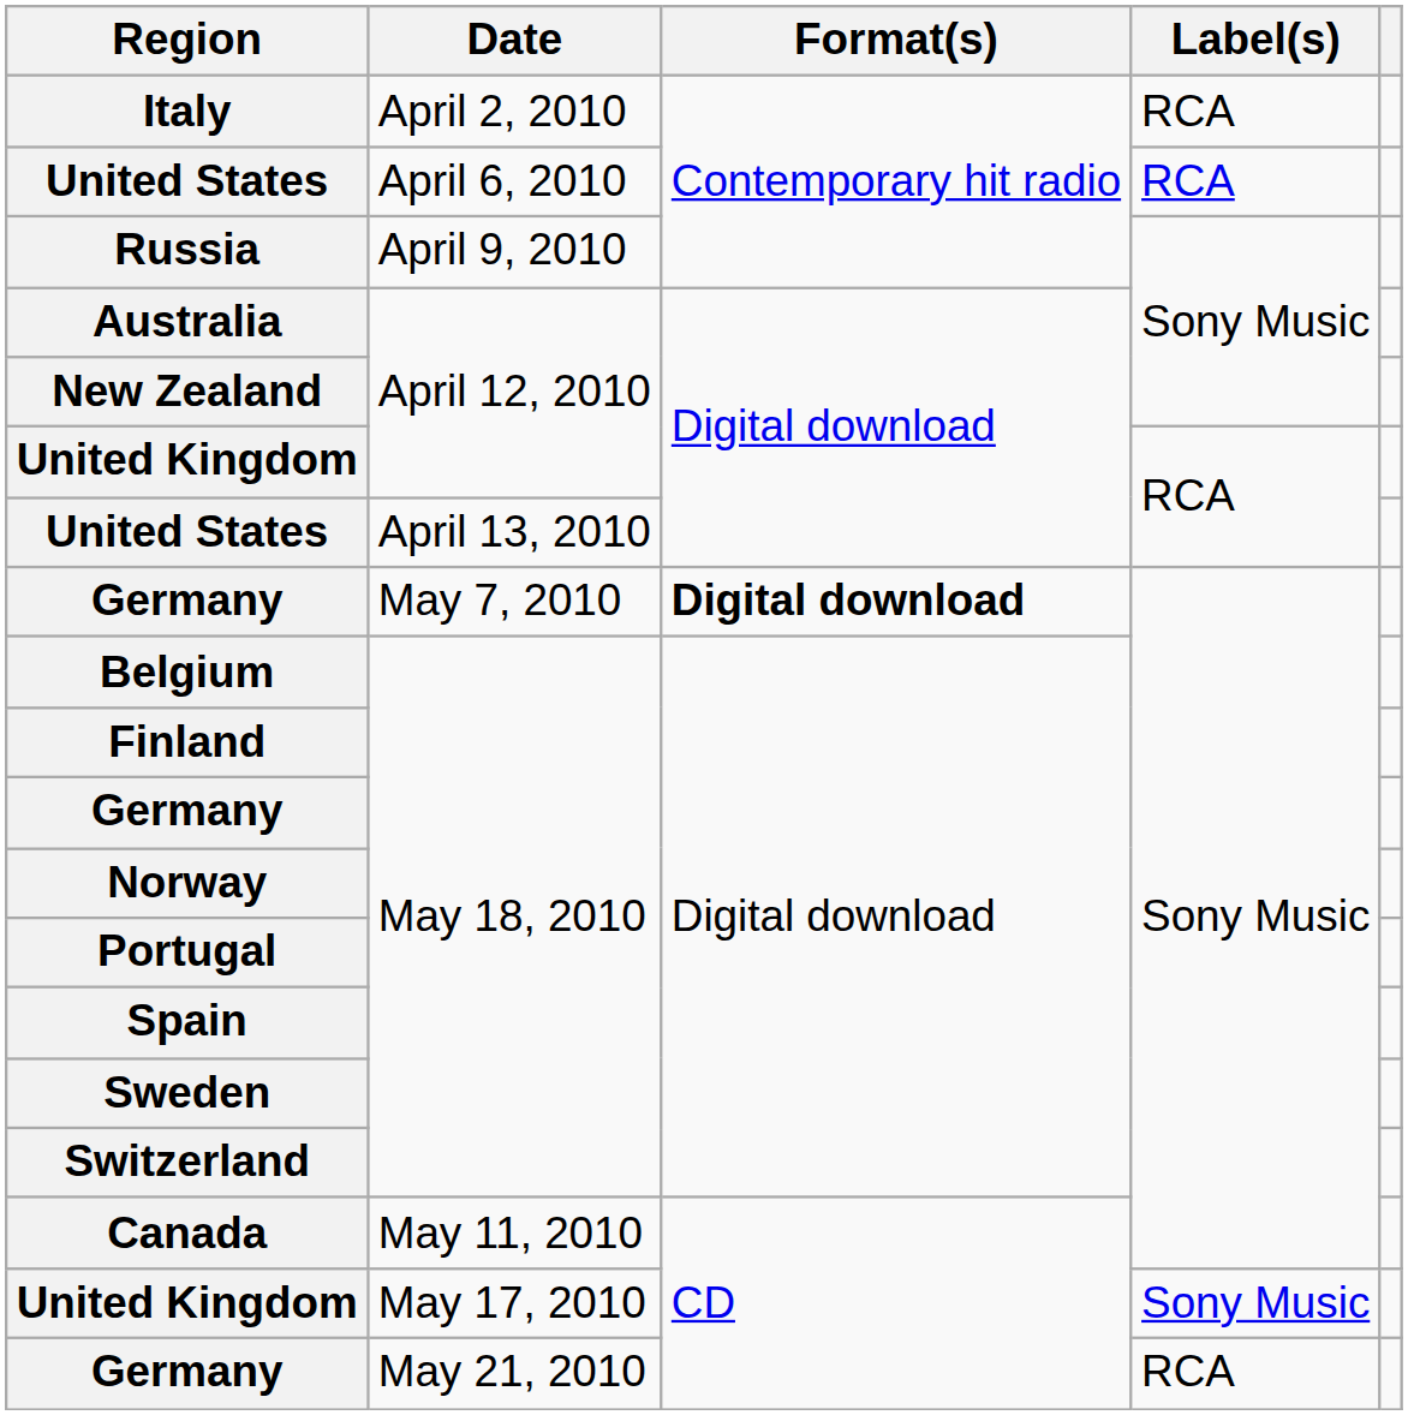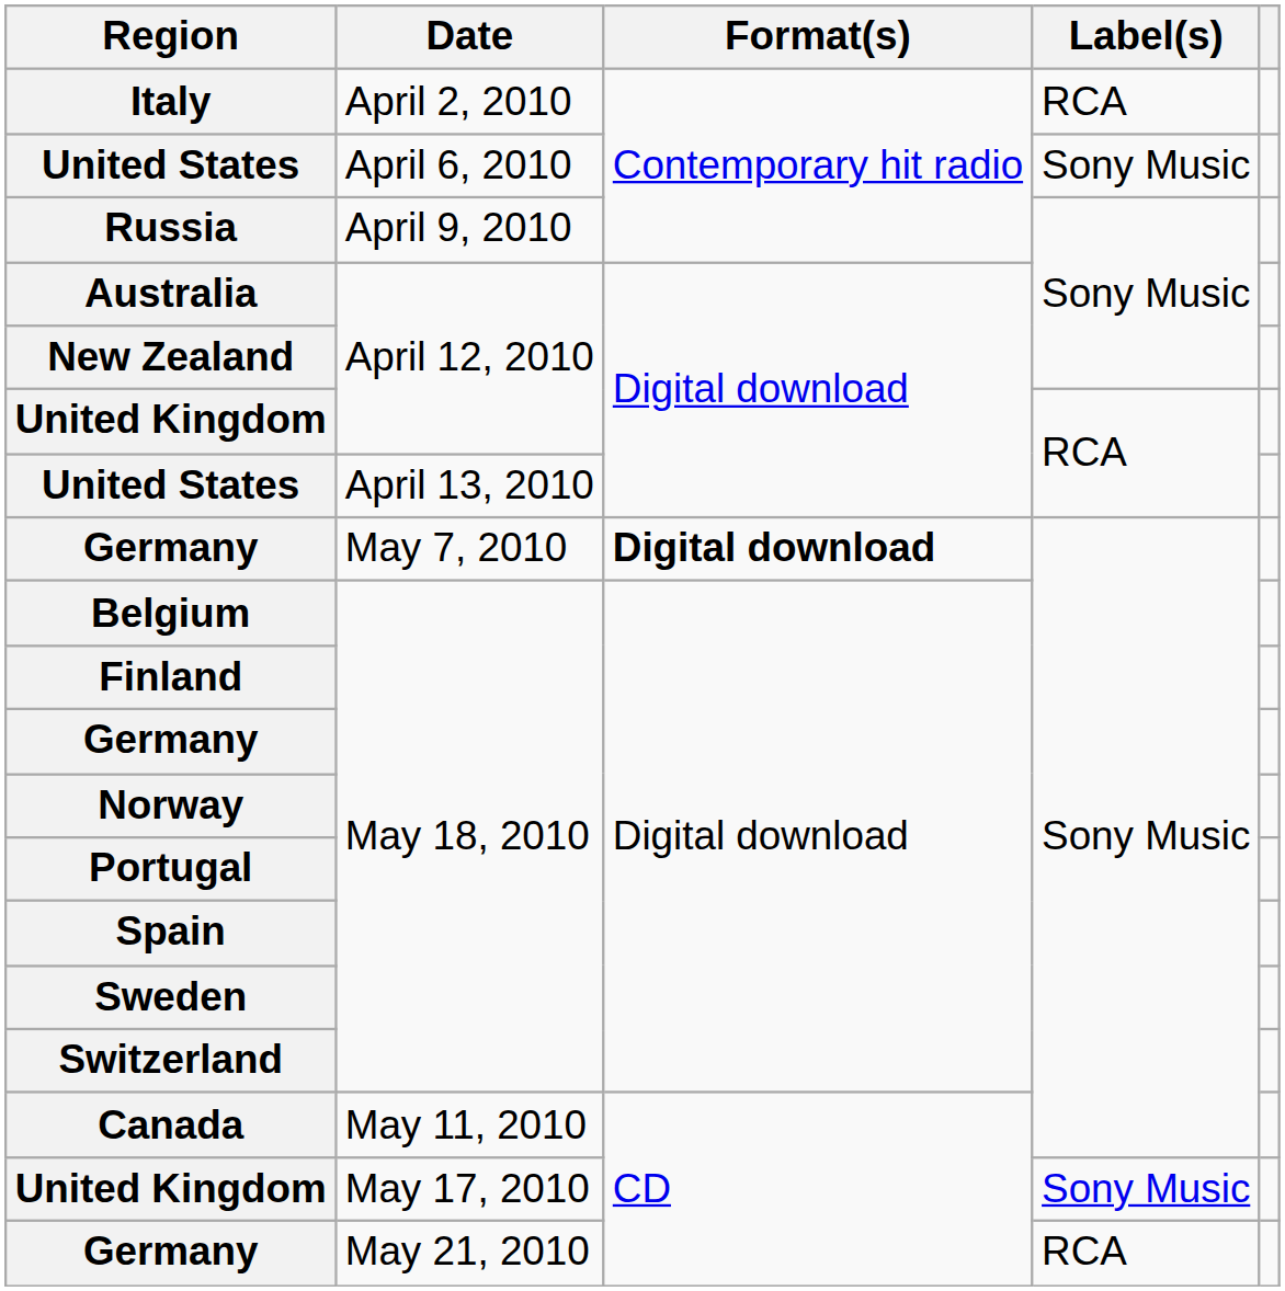 <table class="wikitable sortable plainrowheaders">
 <tr>
 <th scope="col">Region</th>
 <th scope="col">Date</th>
 <th scope="col">Format(s)</th>
 <th scope="col">Label(s)</th>
 <th scope="col"></th>
 </tr>
 <tr>
 <th scope=row>Italy</th>
 <td>April 2, 2010</td>
 <td rowspan="3"><a href='#'>Contemporary hit radio</a></td>
 <td>RCA</td>
 <td align="center"></td>
 </tr>
 <tr>
 <th scope="row">United States</th>
 <td>April 6, 2010</td>
-<td><a href='#'>RCA</a></td>
+<td>Sony Music</td>
 <td align="center"></td>
 </tr>
 <tr>
 <th scope="row">Russia</th>
 <td>April 9, 2010</td>
 <td rowspan="3">Sony Music</td>
 <td align="center"></td>
 </tr>
 <tr>
 <th scope="row">Australia</th>
 <td rowspan="3">April 12, 2010</td>
 <td rowspan="4"><a href='#'>Digital download</a></td>
 <td align="center"></td>
 </tr>
 <tr>
 <th scope="row">New Zealand</th>
 <td align="center"></td>
 </tr>
 <tr>
 <th scope="row">United Kingdom</th>
 <td rowspan="2">RCA</td>
 <td align="center"></td>
 </tr>
 <tr>
 <th scope="row">United States</th>
 <td>April 13, 2010</td>
 <td align="center"></td>
 </tr>
 <tr>
 <th scope="row">Germany</th>
 <td>May 7, 2010</td>
 <td><strong>Digital download </strong></td>
 <td rowspan="10">Sony Music</td>
 <td align="center"></td>
 </tr>
 <tr>
 <th scope="row">Belgium</th>
 <td rowspan="8">May 18, 2010</td>
 <td rowspan="8">Digital download </td>
 <td align="center"></td>
 </tr>
 <tr>
 <th scope="row">Finland</th>
 <td align="center"></td>
 </tr>
 <tr>
 <th scope="row">Germany</th>
 <td align="center"></td>
 </tr>
 <tr>
 <th scope="row">Norway</th>
 <td align="center"></td>
 </tr>
 <tr>
 <th scope="row">Portugal</th>
 <td align="center"></td>
 </tr>
 <tr>
 <th scope="row">Spain</th>
 <td align="center"></td>
 </tr>
 <tr>
 <th scope="row">Sweden</th>
 <td align="center"></td>
 </tr>
 <tr>
 <th scope="row">Switzerland</th>
 <td align="center"></td>
 </tr>
 <tr>
 <th scope="row">Canada</th>
 <td>May 11, 2010</td>
 <td rowspan="3"><a href='#'>CD</a></td>
 <td align="center"></td>
 </tr>
 <tr>
 <th scope="row">United Kingdom</th>
 <td>May 17, 2010</td>
 <td><a href='#'>Sony Music</a></td>
 <td align="center"></td>
 </tr>
 <tr>
 <th scope="row">Germany</th>
 <td>May 21, 2010</td>
 <td>RCA</td>
 <td align="center"></td>
 </tr>
 </table>
